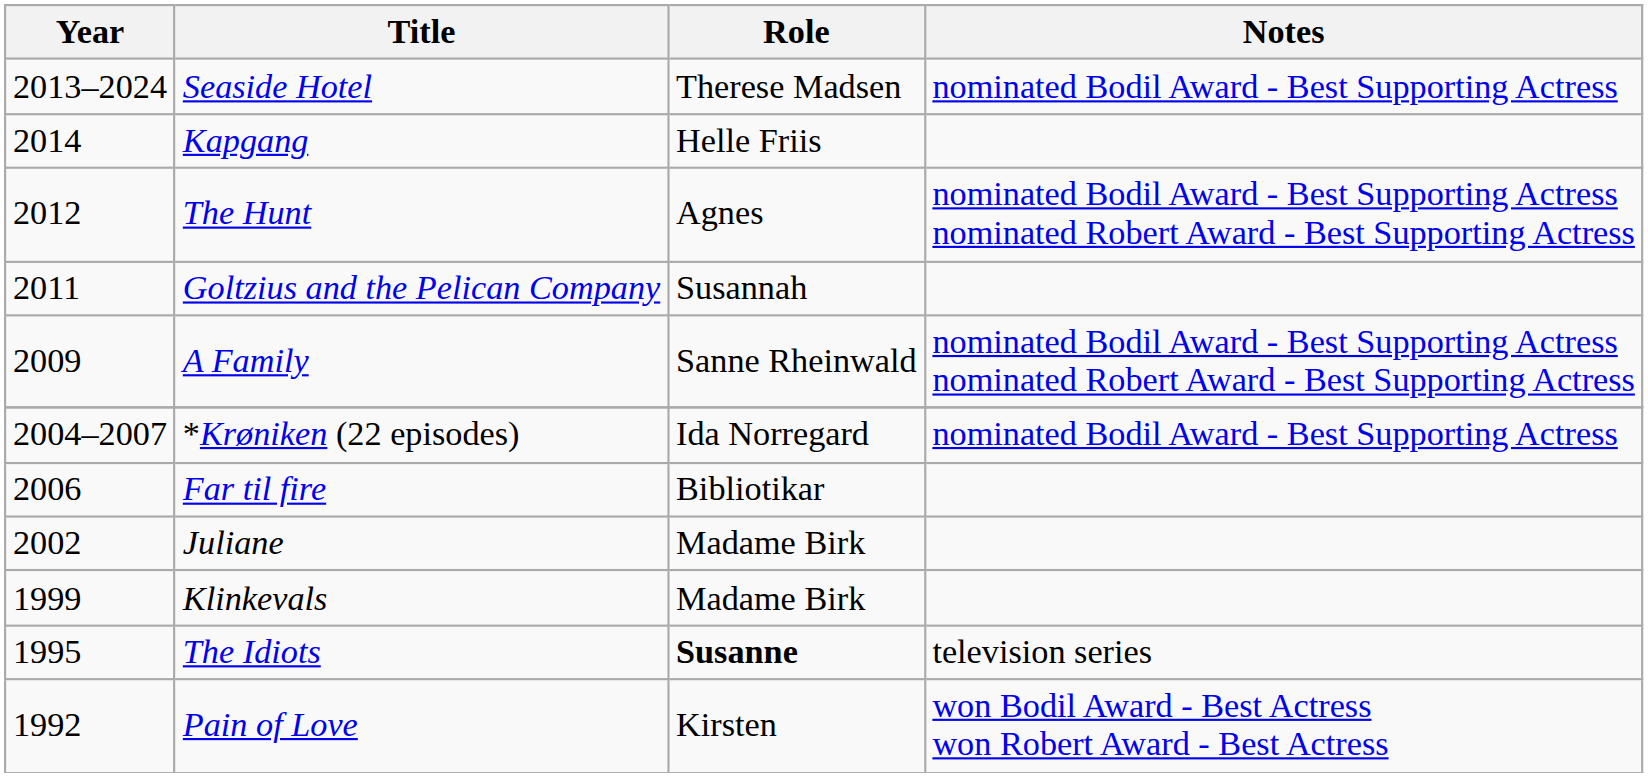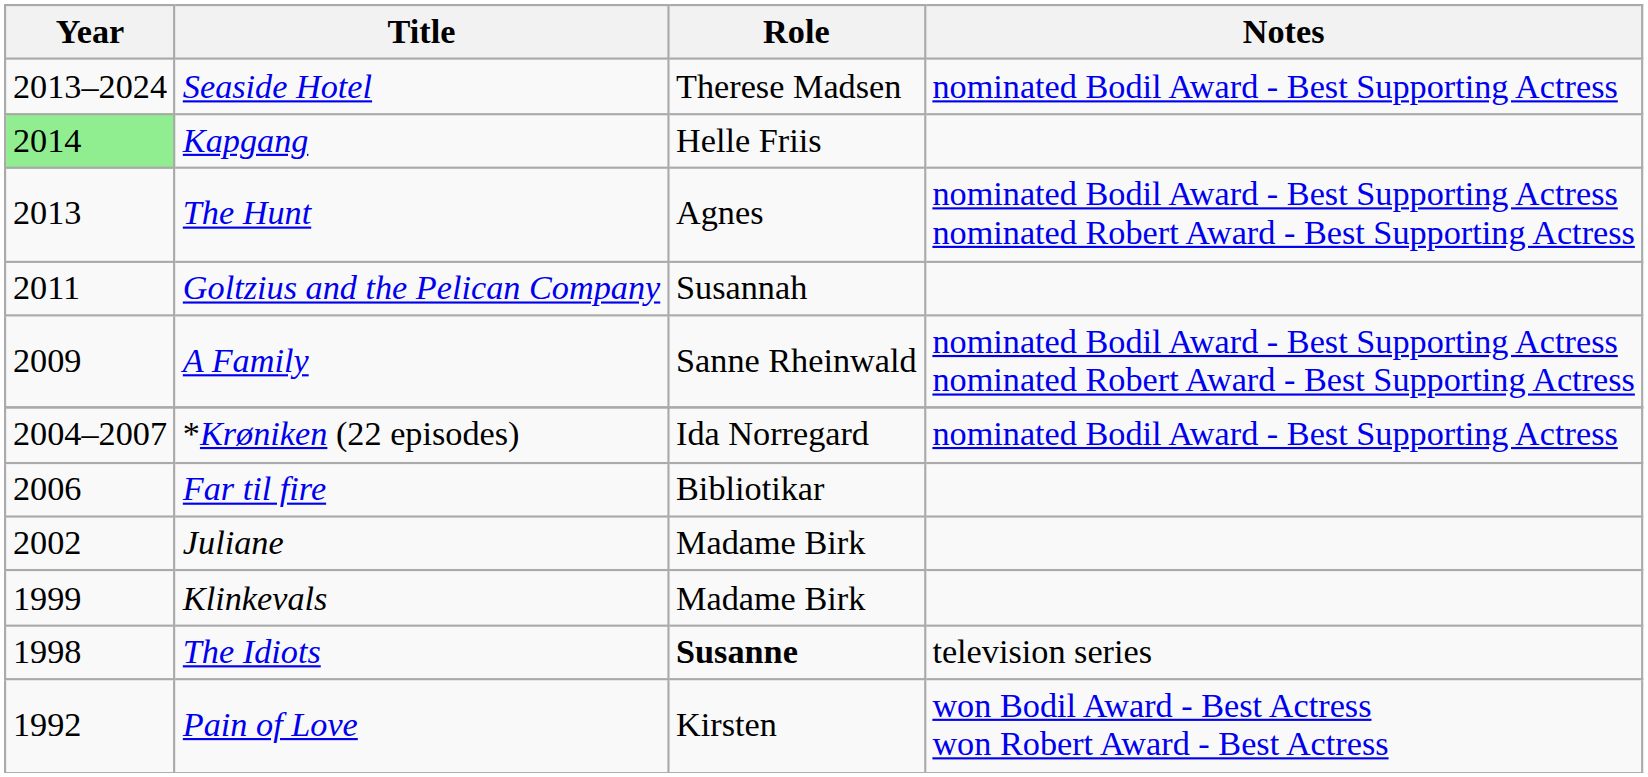 <table class="wikitable sortable">
 <tr>
 <th>Year</th>
 <th>Title</th>
 <th>Role</th>
 <th class="unsortable">Notes</th>
 </tr>
 <tr>
 <td>2013–2024</td>
 <td><em><a href='#'>Seaside Hotel</a></em></td>
 <td>Therese Madsen</td>
 <td><a href='#'>nominated Bodil Award - Best Supporting Actress</a></td>
 </tr>
 <tr>
-<td>2014</td>
+<td style="background: lightgreen;">2014</td>
 <td><em><a href='#'>Kapgang</a></em></td>
 <td>Helle Friis</td>
 <td></td>
 </tr>
 <tr>
-<td>2012</td>
+<td>2013</td>
 <td><em><a href='#'>The Hunt</a></em></td>
 <td>Agnes</td>
 <td><a href='#'>nominated Bodil Award - Best Supporting Actress</a><br><a href='#'>nominated Robert Award - Best Supporting Actress</a></td>
 </tr>
 <tr>
 <td>2011</td>
 <td><em><a href='#'>Goltzius and the Pelican Company</a></em></td>
 <td>Susannah</td>
 <td></td>
 </tr>
 <tr>
 <td>2009</td>
 <td><em><a href='#'>A Family</a></em></td>
 <td>Sanne Rheinwald</td>
 <td><a href='#'>nominated Bodil Award - Best Supporting Actress</a><br><a href='#'>nominated Robert Award - Best Supporting Actress</a></td>
 </tr>
 <tr>
 </tr>
 <tr>
 <td>2004–2007</td>
 <td>*<em><a href='#'>Krøniken</a></em> (22 episodes)</td>
 <td>Ida Norregard</td>
 <td><a href='#'>nominated Bodil Award - Best Supporting Actress</a></td>
 </tr>
 <tr>
 <td>2006</td>
 <td><em><a href='#'>Far til fire</a></em></td>
 <td>Bibliotikar</td>
 <td></td>
 </tr>
 <tr>
 <td>2002</td>
 <td><em>Juliane</em></td>
 <td>Madame Birk</td>
 <td></td>
 </tr>
 <tr>
 <td>1999</td>
 <td><em>Klinkevals</em></td>
 <td>Madame Birk</td>
 <td></td>
 </tr>
 <tr>
-<td>1995</td>
+<td>1998</td>
 <td><em><a href='#'>The Idiots</a></em></td>
 <td><strong>Susanne</strong></td>
 <td>television series</td>
 </tr>
 <tr>
 <td>1992</td>
 <td><em><a href='#'>Pain of Love</a></em></td>
 <td>Kirsten</td>
 <td><a href='#'>won Bodil Award - Best Actress</a><br><a href='#'>won Robert Award - Best Actress</a></td>
 </tr>
 <tr>
 </tr>
 </table>
